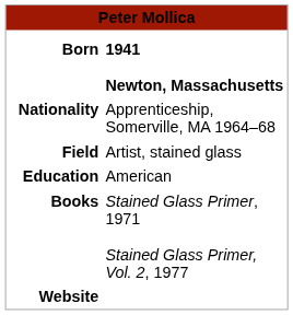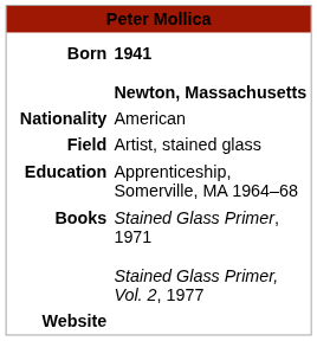 <table style="border:1px solid darkgray; font-size:88%;" cellpadding="3" cellspacing="0" align="right">
 <tr border="0">
 <th style="background:#9E1803 " colspan="2" style="color:white;"><strong>Peter Mollica</strong></th>
 </tr>
 <tr border="0">
 <td colspan="2" align="center"></td>
 </tr>
 <tr border="0">
 <td width="80" align="right" valign="top"><strong>Born</strong></td>
 <td width="160" align="left" valign="top"><strong>1941<br><br>Newton, Massachusetts</strong></td>
 </tr>
 <tr border="0">
 <td width="80" align="right" valign="top"><strong>Nationality</strong></td>
-<td width="160" align="left" valign="top">Apprenticeship, Somerville, MA 1964–68</td>
+<td width="160" align="left" valign="top">American</td>
 </tr>
 <tr>
 <td width="80" align="right" valign="top"><strong>Field</strong></td>
 <td width="160" align="left" valign="top">Artist, stained glass</td>
 </tr>
 <tr>
 <td width="80" align="right" valign="top"><strong>Education</strong></td>
-<td width="160" align="left" valign="top">American</td>
+<td width="160" align="left" valign="top">Apprenticeship, Somerville, MA 1964–68</td>
 </tr>
 <tr>
 <td width="80" align="right" valign="top"><strong>Books</strong></td>
 <td width="160" align="left" valign="top"><em>Stained Glass Primer</em>, 1971<br><br><em>Stained Glass Primer, Vol. 2</em>, 1977</td>
 </tr>
 <tr>
 <td width="80" align="right" valign="top"><strong>Website</strong></td>
 <td width="160" align="left" valign="top"></td>
 </tr>
 </table>
